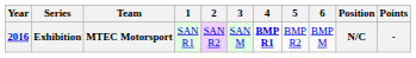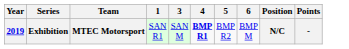 <table class="wikitable" style="text-align:center; font-size:85%">
 <tr>
 <th>Year</th>
 <th>Series</th>
 <th>Team</th>
 <th>1</th>
-<th>2</th>
 <th>3</th>
 <th>4</th>
 <th>5</th>
 <th>6</th>
 <th>Position</th>
 <th>Points</th>
 </tr>
 <tr>
-<th><a href='#'>2016</a></th>
+<th><a href='#'>2019</a></th>
 <th>Exhibition</th>
 <th>MTEC Motorsport</th>
 <td style=background:#DFFFDF><a href='#'>SAN<br>R1</a><br></td>
-<td style=background:#EFCFFF><a href='#'>SAN<br>R2</a><br></td>
 <td style=background:#DFFFDF><a href='#'>SAN<br>M</a><br></td>
 <td><strong><a href='#'>BMP<br>R1</a></strong></td>
 <td><a href='#'>BMP<br>R2</a></td>
 <td><a href='#'>BMP<br>M</a></td>
 <th>N/C</th>
 <th>-</th>
 </tr>
 </table>
